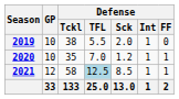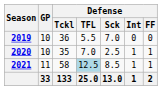 <table class="wikitable" style="text-align:center;">
 <tr>
 <th rowspan="2">Season</th>
 <th rowspan="2">GP</th>
 <th colspan="5">Defense</th>
 </tr>
 <tr>
 <th>Tckl</th>
 <th>TFL</th>
 <th>Sck</th>
 <th>Int</th>
 <th>FF</th>
 </tr>
 <tr>
 <th><a href='#'>2019</a></th>
 <td>10</td>
-<td>38</td>
+<td>36</td>
 <td>5.5</td>
-<td>2.0</td>
-<td>1</td>
+<td>7.0</td>
+<td>0</td>
 <td>0</td>
 </tr>
 <tr>
 <th><a href='#'>2020</a></th>
 <td>10</td>
 <td>35</td>
 <td>7.0</td>
-<td>1.2</td>
+<td>2.5</td>
 <td>1</td>
 <td>1</td>
 </tr>
 <tr>
 <th><a href='#'>2021</a></th>
-<td>12</td>
+<td>11</td>
 <td>58</td>
 <td style="background: lightblue;">12.5</td>
 <td>8.5</td>
 <td>1</td>
 <td>1</td>
 </tr>
 <tr>
 <th></th>
 <th>33</th>
 <th>133</th>
 <th>25.0</th>
 <th>13.0</th>
 <th>1</th>
 <th>2</th>
 </tr>
 </table>
